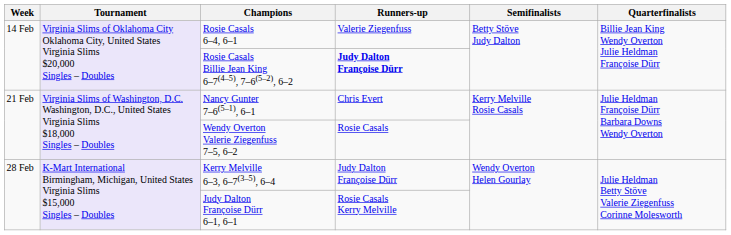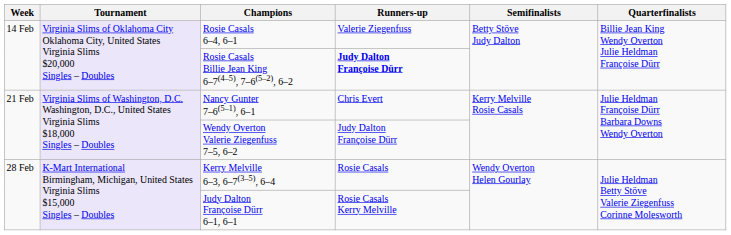 <table class=wikitable style=font-size:95%>
 <tr>
 <th style="width:48px;">Week</th>
 <th style="width:240px;">Tournament</th>
 <th style="width:200px;">Champions</th>
 <th style="width:200px;">Runners-up</th>
 <th style="width:190px;">Semifinalists</th>
 <th style="width:190px;">Quarterfinalists</th>
 </tr>
 <tr valign=top>
 <td rowspan=2>14 Feb</td>
 <td style="background:#ebe6fa;" rowspan=2><a href='#'>Virginia Slims of Oklahoma City</a><br>Oklahoma City, United States<br>Virginia Slims<br>$20,000<br><a href='#'>Singles</a> – <a href='#'>Doubles</a></td>
 <td> <a href='#'>Rosie Casals</a> <br> 6–4, 6–1</td>
 <td> <a href='#'>Valerie Ziegenfuss</a></td>
 <td rowspan=2> <a href='#'>Betty Stöve</a> <br>  <a href='#'>Judy Dalton</a></td>
 <td rowspan=2> <a href='#'>Billie Jean King</a> <br> <a href='#'>Wendy Overton</a> <br> <a href='#'>Julie Heldman</a> <br> <a href='#'>Françoise Dürr</a></td>
 </tr>
 <tr valign=top>
 <td> <a href='#'>Rosie Casals</a><br> <a href='#'>Billie Jean King</a><br>6–7<sup>(4–5)</sup>, 7–6<sup>(5–2)</sup>, 6–2</td>
 <td><strong> <a href='#'>Judy Dalton</a><br> <a href='#'>Françoise Dürr</a></strong></td>
 </tr>
 <tr valign=top>
 <td rowspan=2>21 Feb</td>
 <td style="background:#ebe6fa;" rowspan=2><a href='#'>Virginia Slims of Washington, D.C.</a><br>Washington, D.C., United States<br>Virginia Slims<br>$18,000<br><a href='#'>Singles</a> – <a href='#'>Doubles</a></td>
 <td> <a href='#'>Nancy Gunter</a> <br> 7–6<sup>(5–1)</sup>, 6–1</td>
 <td> <a href='#'>Chris Evert</a></td>
 <td rowspan=2> <a href='#'>Kerry Melville</a><br> <a href='#'>Rosie Casals</a></td>
 <td rowspan=2> <a href='#'>Julie Heldman</a> <br> <a href='#'>Françoise Dürr</a> <br> <a href='#'>Barbara Downs</a> <br> <a href='#'>Wendy Overton</a></td>
 </tr>
 <tr valign=top>
 <td> <a href='#'>Wendy Overton</a><br> <a href='#'>Valerie Ziegenfuss</a><br>7–5, 6–2</td>
-<td> <a href='#'>Rosie Casals</a></td>
+<td> <a href='#'>Judy Dalton</a><br> <a href='#'>Françoise Dürr</a></td>
 </tr>
 <tr valign=top>
 <td rowspan=2>28 Feb</td>
 <td style="background:#ebe6fa;" rowspan=2><a href='#'>K-Mart International</a><br>Birmingham, Michigan, United States<br>Virginia Slims<br>$15,000<br><a href='#'>Singles</a> – <a href='#'>Doubles</a></td>
 <td> <a href='#'>Kerry Melville</a> <br> 6–3, 6–7<sup>(3–5)</sup>, 6–4</td>
-<td> <a href='#'>Judy Dalton</a><br> <a href='#'>Françoise Dürr</a></td>
+<td> <a href='#'>Rosie Casals</a></td>
 <td rowspan=2> <a href='#'>Wendy Overton</a> <br> <a href='#'>Helen Gourlay</a></td>
 <td rowspan=2><br> <a href='#'>Julie Heldman</a> <br> <a href='#'>Betty Stöve</a> <br> <a href='#'>Valerie Ziegenfuss</a> <br> <a href='#'>Corinne Molesworth</a></td>
 </tr>
 <tr valign=top>
 <td> <a href='#'>Judy Dalton</a><br> <a href='#'>Françoise Dürr</a><br>6–1, 6–1</td>
 <td> <a href='#'>Rosie Casals</a><br> <a href='#'>Kerry Melville</a></td>
 </tr>
 </table>
